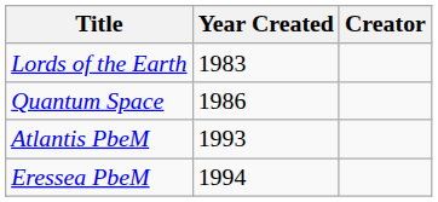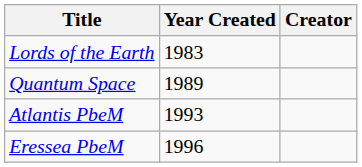 <table class="wikitable">
 <tr>
 <th>Title</th>
 <th>Year Created</th>
 <th>Creator</th>
 </tr>
 <tr>
 <td><em><a href='#'>Lords of the Earth</a></em></td>
 <td>1983</td>
 <td></td>
 </tr>
 <tr>
 <td><em><a href='#'>Quantum Space</a></em></td>
-<td>1986</td>
+<td>1989</td>
 <td></td>
 </tr>
 <tr>
 <td><em><a href='#'>Atlantis PbeM</a></em></td>
 <td>1993</td>
 <td></td>
 </tr>
 <tr>
 <td><em><a href='#'>Eressea PbeM</a></em></td>
-<td>1994</td>
+<td>1996</td>
 <td></td>
 </tr>
 </table>
